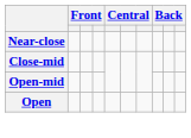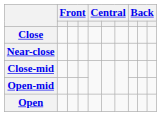 <table class="wikitable" style="text-align:center">
 <tr>
 <th rowspan="2"></th>
 <th colspan="3"><a href='#'>Front</a></th>
 <th colspan="3"><a href='#'>Central</a></th>
 <th colspan="3"><a href='#'>Back</a></th>
 </tr>
 <tr>
 <th></th>
 <th></th>
 <th></th>
 <th></th>
 <th></th>
 <th></th>
 <th></th>
 <th></th>
 <th></th>
+</tr>
+<tr>
+<th align="center"><a href='#'>Close</a></th>
+<td align="center"></td>
+<td align="center"></td>
+<td></td>
+<td></td>
+<td></td>
+<td></td>
+<td align="center"></td>
+<td></td>
+<td align="center"></td>
 </tr>
 <tr>
 <th><a href='#'>Near-close</a></th>
 <td></td>
 <td></td>
 <td></td>
 <td></td>
 <td></td>
 <td></td>
 <td></td>
 <td></td>
 <td></td>
 </tr>
 <tr>
 <th><a href='#'>Close-mid</a></th>
 <td></td>
 <td></td>
 <td></td>
 <td rowspan="2"></td>
 <td rowspan="2"></td>
 <td rowspan="2"></td>
 <td></td>
 <td></td>
 <td></td>
 </tr>
 <tr>
 <th align="center"><a href='#'>Open-mid</a></th>
 <td align="center"></td>
 <td align="center"></td>
 <td></td>
 <td align="center"></td>
 <td></td>
 <td align="center"></td>
 </tr>
 <tr>
 <th><a href='#'>Open</a></th>
 <td></td>
 <td></td>
 <td></td>
 <td></td>
 <td></td>
 <td></td>
 <td></td>
 <td></td>
 <td></td>
 </tr>
 </table>
